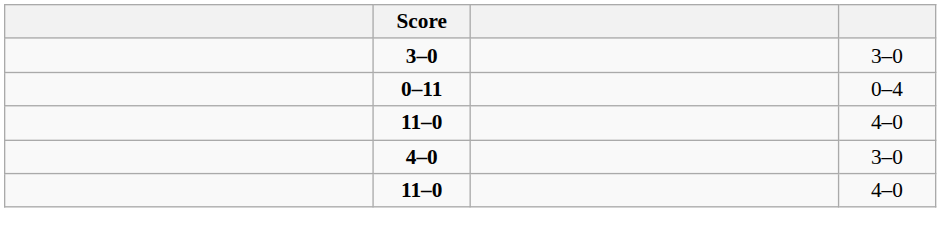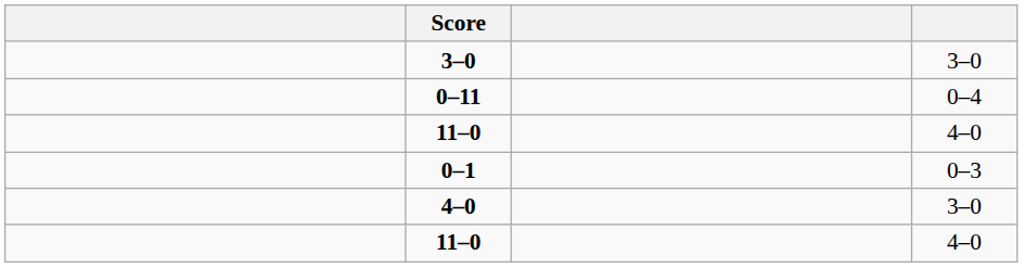 <table class="wikitable" style="text-align: center; ">
 <tr>
 <th align="right" width="270"></th>
 <th width="65">Score</th>
 <th align="left" width="270"></th>
 <th width="65"></th>
 </tr>
 <tr>
 <td align="left"><strong></strong></td>
 <td><strong>3–0</strong></td>
 <td align="left"></td>
 <td>3–0 <strong></strong></td>
 </tr>
 <tr>
 <td align="left"></td>
 <td><strong>0–11</strong></td>
 <td align="left"><strong></strong></td>
 <td>0–4 <strong></strong></td>
 </tr>
 <tr>
 <td align="left"><strong></strong></td>
 <td><strong>11–0</strong></td>
 <td align="left"></td>
 <td>4–0 <strong></strong></td>
 </tr>
 <tr>
+<td align="left"></td>
+<td><strong>0–1</strong></td>
+<td align="left"><strong></strong></td>
+<td>0–3 <strong></strong></td>
+</tr>
+<tr>
 <td align="left"><strong></strong></td>
 <td><strong>4–0</strong></td>
 <td align="left"></td>
 <td>3–0 <strong></strong></td>
 </tr>
 <tr>
 <td align="left"><strong></strong></td>
 <td><strong>11–0</strong></td>
 <td align="left"></td>
 <td>4–0 <strong></strong></td>
 </tr>
 </table>
